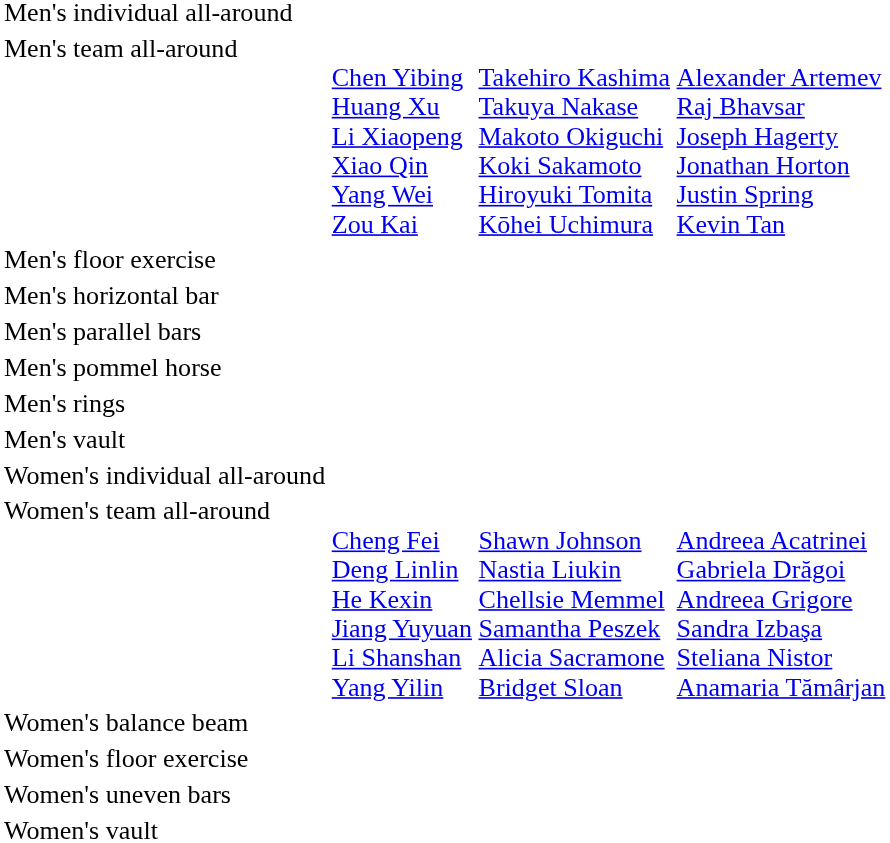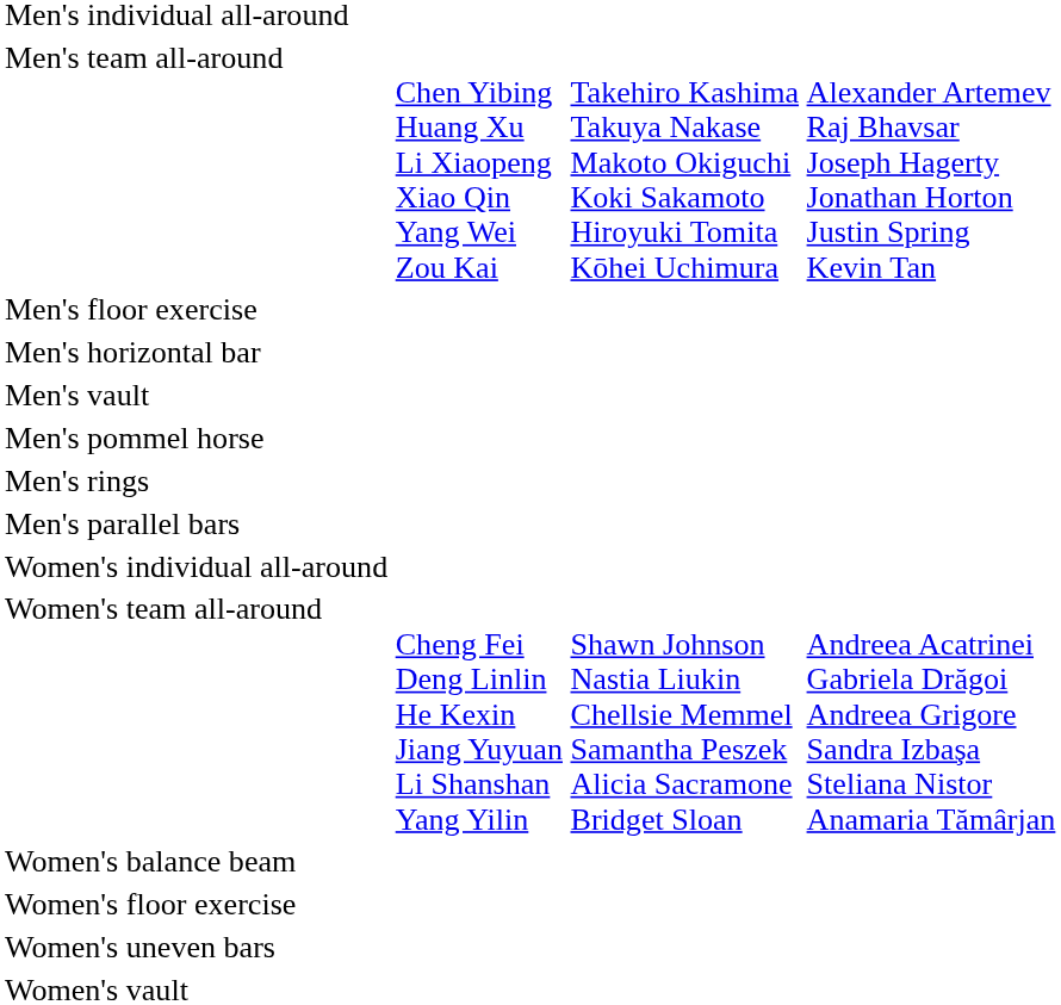 <table>
 <tr valign="top">
 <td>Men's individual all-around<br></td>
 <td></td>
 <td></td>
 <td></td>
 </tr>
 <tr valign="top">
 <td>Men's team all-around<br></td>
 <td><br><a href='#'>Chen Yibing</a><br><a href='#'>Huang Xu</a><br><a href='#'>Li Xiaopeng</a><br><a href='#'>Xiao Qin</a><br><a href='#'>Yang Wei</a><br><a href='#'>Zou Kai</a></td>
 <td><br><a href='#'>Takehiro Kashima</a><br><a href='#'>Takuya Nakase</a><br><a href='#'>Makoto Okiguchi</a><br><a href='#'>Koki Sakamoto</a><br><a href='#'>Hiroyuki Tomita</a><br><a href='#'>Kōhei Uchimura</a></td>
 <td><br><a href='#'>Alexander Artemev</a><br><a href='#'>Raj Bhavsar</a><br><a href='#'>Joseph Hagerty</a><br><a href='#'>Jonathan Horton</a><br><a href='#'>Justin Spring</a><br><a href='#'>Kevin Tan</a></td>
 </tr>
 <tr>
 <td>Men's floor exercise<br></td>
 <td></td>
 <td></td>
 <td></td>
 </tr>
 <tr>
 <td>Men's horizontal bar<br></td>
 <td></td>
 <td></td>
 <td></td>
 </tr>
 <tr>
-<td>Men's parallel bars<br></td>
+<td>Men's vault<br></td>
 <td></td>
 <td></td>
 <td></td>
 </tr>
 <tr>
 <td>Men's pommel horse<br></td>
 <td></td>
 <td></td>
 <td></td>
 </tr>
 <tr>
 <td>Men's rings<br></td>
 <td></td>
 <td></td>
 <td></td>
 </tr>
 <tr>
-<td>Men's vault<br></td>
+<td>Men's parallel bars<br></td>
 <td></td>
 <td></td>
 <td></td>
 </tr>
 <tr>
 <td>Women's individual all-around<br></td>
 <td></td>
 <td></td>
 <td></td>
 </tr>
 <tr valign="top">
 <td>Women's team all-around<br></td>
 <td><br><a href='#'>Cheng Fei</a><br><a href='#'>Deng Linlin</a><br><a href='#'>He Kexin</a><br><a href='#'>Jiang Yuyuan</a><br><a href='#'>Li Shanshan</a><br><a href='#'>Yang Yilin</a></td>
 <td><br><a href='#'>Shawn Johnson</a><br><a href='#'>Nastia Liukin</a><br><a href='#'>Chellsie Memmel</a><br><a href='#'>Samantha Peszek</a><br><a href='#'>Alicia Sacramone</a><br><a href='#'>Bridget Sloan</a></td>
 <td><br><a href='#'>Andreea Acatrinei</a><br><a href='#'>Gabriela Drăgoi</a><br><a href='#'>Andreea Grigore</a><br><a href='#'>Sandra Izbaşa</a><br><a href='#'>Steliana Nistor</a><br><a href='#'>Anamaria Tămârjan</a></td>
 </tr>
 <tr>
 <td>Women's balance beam<br></td>
 <td></td>
 <td></td>
 <td></td>
 </tr>
 <tr>
 <td>Women's floor exercise<br></td>
 <td></td>
 <td></td>
 <td></td>
 </tr>
 <tr>
 <td>Women's uneven bars<br></td>
 <td></td>
 <td></td>
 <td></td>
 </tr>
 <tr>
 <td>Women's vault<br></td>
 <td></td>
 <td></td>
 <td></td>
 </tr>
 </table>
